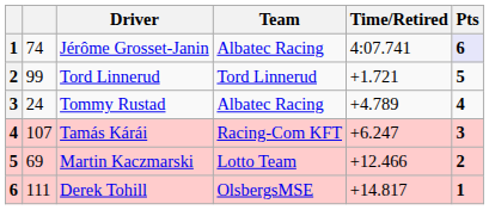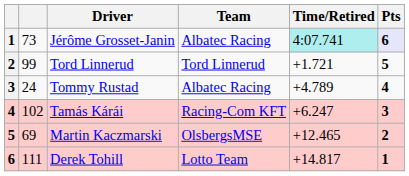 <table class=wikitable style="font-size:95%">
 <tr>
 <th></th>
 <th></th>
 <th>Driver</th>
 <th>Team</th>
 <th>Time/Retired</th>
 <th>Pts</th>
 </tr>
 <tr>
 <th>1</th>
-<td>74</td>
+<td>73</td>
 <td> <a href='#'>Jérôme Grosset-Janin</a></td>
 <td><a href='#'>Albatec Racing</a></td>
-<td>4:07.741</td>
+<td style="background: paleturquoise;">4:07.741</td>
 <td style="background: lavender;"><strong>6</strong></td>
 </tr>
 <tr>
 <th>2</th>
 <td>99</td>
 <td> <a href='#'>Tord Linnerud</a></td>
 <td><a href='#'>Tord Linnerud</a></td>
 <td>+1.721</td>
 <td><strong>5</strong></td>
 </tr>
 <tr>
 <th>3</th>
 <td>24</td>
 <td> <a href='#'>Tommy Rustad</a></td>
 <td><a href='#'>Albatec Racing</a></td>
 <td>+4.789</td>
 <td><strong>4</strong></td>
 </tr>
 <tr>
 <th style="background:#ffcccc;">4</th>
-<td style="background:#ffcccc;">107</td>
+<td style="background:#ffcccc;">102</td>
 <td style="background:#ffcccc;"> <a href='#'>Tamás Kárái</a></td>
 <td style="background:#ffcccc;"><a href='#'>Racing-Com KFT</a></td>
 <td style="background:#ffcccc;">+6.247</td>
 <td style="background:#ffcccc;"><strong>3</strong></td>
 </tr>
 <tr>
 <th style="background:#ffcccc;">5</th>
 <td style="background:#ffcccc;">69</td>
 <td style="background:#ffcccc;"> <a href='#'>Martin Kaczmarski</a></td>
-<td style="background:#ffcccc;"><a href='#'>Lotto Team</a></td>
-<td style="background:#ffcccc;">+12.466</td>
+<td style="background:#ffcccc;"><a href='#'>OlsbergsMSE</a></td>
+<td style="background:#ffcccc;">+12.465</td>
 <td style="background:#ffcccc;"><strong>2</strong></td>
 </tr>
 <tr>
 <th style="background:#ffcccc;">6</th>
 <td style="background:#ffcccc;">111</td>
 <td style="background:#ffcccc;"> <a href='#'>Derek Tohill</a></td>
-<td style="background:#ffcccc;"><a href='#'>OlsbergsMSE</a></td>
+<td style="background:#ffcccc;"><a href='#'>Lotto Team</a></td>
 <td style="background:#ffcccc;">+14.817</td>
 <td style="background:#ffcccc;"><strong>1</strong></td>
 </tr>
 </table>
